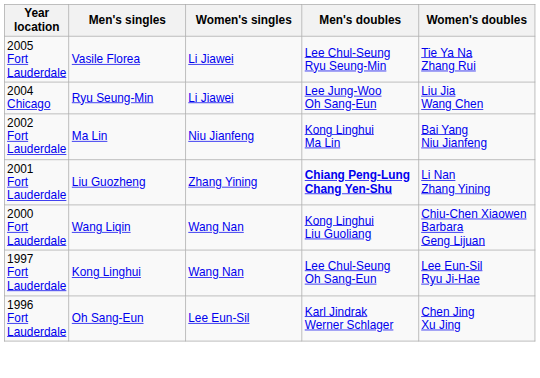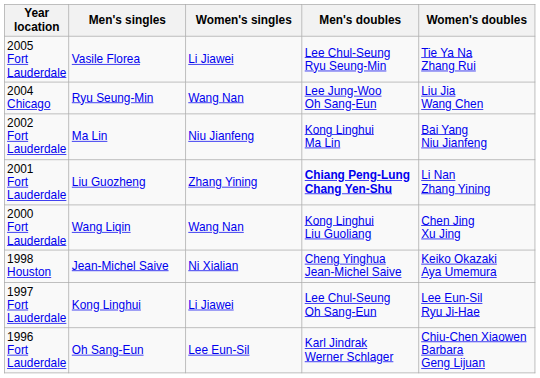 <table class="wikitable">
 <tr>
 <th width="80">Year <br> location</th>
 <th style="width:150px;">Men's singles</th>
 <th style="width:150px;">Women's singles</th>
 <th style="width:150px;">Men's doubles</th>
 <th style="width:150px;">Women's doubles</th>
 </tr>
 <tr>
 <td>2005<br> <a href='#'>Fort Lauderdale</a></td>
 <td> <a href='#'>Vasile Florea</a></td>
 <td> <a href='#'>Li Jiawei</a></td>
 <td> <a href='#'>Lee Chul-Seung</a> <br>  <a href='#'>Ryu Seung-Min</a></td>
 <td> <a href='#'>Tie Ya Na</a> <br>  <a href='#'>Zhang Rui</a></td>
 </tr>
 <tr>
 <td>2004<br> <a href='#'>Chicago</a></td>
 <td> <a href='#'>Ryu Seung-Min</a></td>
-<td> <a href='#'>Li Jiawei</a></td>
+<td> <a href='#'>Wang Nan</a></td>
 <td> <a href='#'>Lee Jung-Woo</a> <br>  <a href='#'>Oh Sang-Eun</a></td>
 <td> <a href='#'>Liu Jia</a> <br>  <a href='#'>Wang Chen</a></td>
 </tr>
 <tr>
 <td>2002<br> <a href='#'>Fort Lauderdale</a></td>
 <td> <a href='#'>Ma Lin</a></td>
 <td> <a href='#'>Niu Jianfeng</a></td>
 <td> <a href='#'>Kong Linghui</a> <br>  <a href='#'>Ma Lin</a></td>
 <td> <a href='#'>Bai Yang</a> <br>  <a href='#'>Niu Jianfeng</a></td>
 </tr>
 <tr>
 <td>2001<br> <a href='#'>Fort Lauderdale</a></td>
 <td> <a href='#'>Liu Guozheng</a></td>
 <td> <a href='#'>Zhang Yining</a></td>
 <td><strong> <a href='#'>Chiang Peng-Lung</a> <br>  <a href='#'>Chang Yen-Shu</a></strong></td>
 <td> <a href='#'>Li Nan</a> <br>  <a href='#'>Zhang Yining</a></td>
 </tr>
 <tr>
 <td>2000<br> <a href='#'>Fort Lauderdale</a></td>
 <td> <a href='#'>Wang Liqin</a></td>
 <td> <a href='#'>Wang Nan</a></td>
 <td> <a href='#'>Kong Linghui</a> <br>  <a href='#'>Liu Guoliang</a></td>
-<td> <a href='#'>Chiu-Chen Xiaowen Barbara</a><br>  <a href='#'>Geng Lijuan</a></td>
+<td> <a href='#'>Chen Jing</a> <br>  <a href='#'>Xu Jing</a></td>
+</tr>
+<tr>
+<td>1998<br> <a href='#'>Houston</a></td>
+<td> <a href='#'>Jean-Michel Saive</a></td>
+<td> <a href='#'>Ni Xialian</a></td>
+<td> <a href='#'>Cheng Yinghua</a> <br>  <a href='#'>Jean-Michel Saive</a></td>
+<td> <a href='#'>Keiko Okazaki</a> <br>  <a href='#'>Aya Umemura</a></td>
 </tr>
 <tr>
 <td>1997<br> <a href='#'>Fort Lauderdale</a></td>
 <td> <a href='#'>Kong Linghui</a></td>
-<td> <a href='#'>Wang Nan</a></td>
+<td> <a href='#'>Li Jiawei</a></td>
 <td> <a href='#'>Lee Chul-Seung</a> <br>  <a href='#'>Oh Sang-Eun</a></td>
 <td> <a href='#'>Lee Eun-Sil</a> <br>  <a href='#'>Ryu Ji-Hae</a></td>
 </tr>
 <tr>
 <td>1996<br> <a href='#'>Fort Lauderdale</a></td>
 <td> <a href='#'>Oh Sang-Eun</a></td>
 <td> <a href='#'>Lee Eun-Sil</a></td>
 <td> <a href='#'>Karl Jindrak</a><br>  <a href='#'>Werner Schlager</a></td>
-<td> <a href='#'>Chen Jing</a> <br>  <a href='#'>Xu Jing</a></td>
+<td> <a href='#'>Chiu-Chen Xiaowen Barbara</a><br>  <a href='#'>Geng Lijuan</a></td>
 </tr>
 </table>
